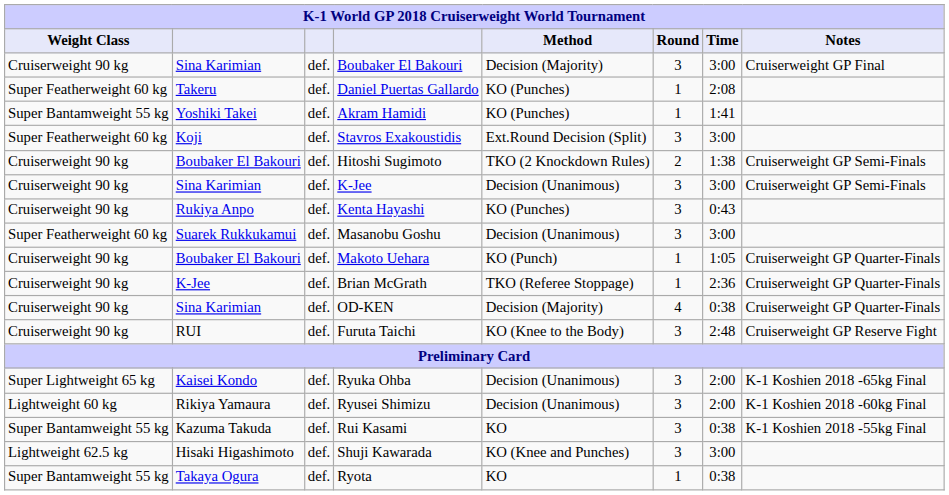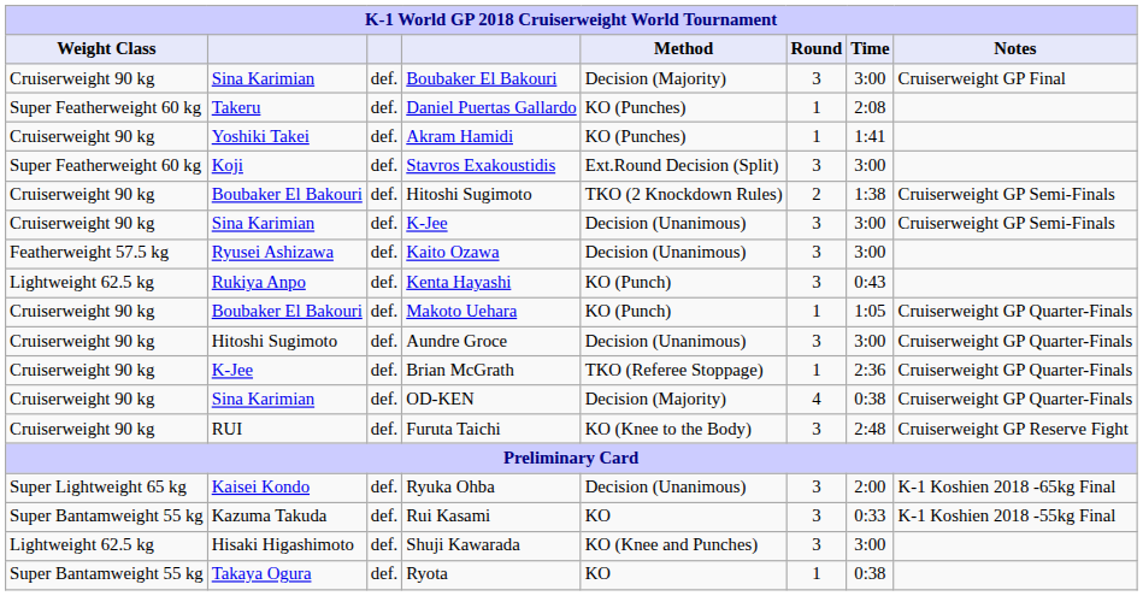 <table class="wikitable" style="font-size: 80%;">
 <tr>
 <th colspan="8" style="background-color: #ccf; color: #000080; text-align: center;"><strong>K-1 World GP 2018 Cruiserweight World Tournament</strong></th>
 </tr>
 <tr>
 <th colspan="1" style="background-color: #E6E8FA; color: #000000; text-align: center;">Weight Class</th>
 <th colspan="1" style="background-color: #E6E8FA; color: #000000; text-align: center;"></th>
 <th colspan="1" style="background-color: #E6E8FA; color: #000000; text-align: center;"></th>
 <th colspan="1" style="background-color: #E6E8FA; color: #000000; text-align: center;"></th>
 <th colspan="1" style="background-color: #E6E8FA; color: #000000; text-align: center;">Method</th>
 <th colspan="1" style="background-color: #E6E8FA; color: #000000; text-align: center;">Round</th>
 <th colspan="1" style="background-color: #E6E8FA; color: #000000; text-align: center;">Time</th>
 <th colspan="1" style="background-color: #E6E8FA; color: #000000; text-align: center;">Notes</th>
 </tr>
 <tr>
 <td>Cruiserweight 90 kg</td>
 <td> <a href='#'>Sina Karimian</a></td>
 <td align=center>def.</td>
 <td> <a href='#'>Boubaker El Bakouri</a></td>
 <td>Decision (Majority)</td>
 <td align=center>3</td>
 <td align=center>3:00</td>
 <td>Cruiserweight GP Final</td>
 </tr>
 <tr>
 <td>Super Featherweight 60 kg</td>
 <td> <a href='#'>Takeru</a></td>
 <td align=center>def.</td>
 <td> <a href='#'>Daniel Puertas Gallardo</a></td>
 <td>KO (Punches)</td>
 <td align=center>1</td>
 <td align=center>2:08</td>
 <td></td>
 </tr>
 <tr>
-<td>Super Bantamweight 55 kg</td>
+<td>Cruiserweight 90 kg</td>
 <td> <a href='#'>Yoshiki Takei</a></td>
 <td align=center>def.</td>
 <td> <a href='#'>Akram Hamidi</a></td>
 <td>KO (Punches)</td>
 <td align=center>1</td>
 <td align=center>1:41</td>
 <td></td>
 </tr>
 <tr>
 <td>Super Featherweight 60 kg</td>
 <td> <a href='#'>Koji</a></td>
 <td align=center>def.</td>
 <td> <a href='#'>Stavros Exakoustidis</a></td>
 <td>Ext.Round Decision (Split)</td>
 <td align=center>3</td>
 <td align=center>3:00</td>
 <td></td>
 </tr>
 <tr>
 <td>Cruiserweight 90 kg</td>
 <td> <a href='#'>Boubaker El Bakouri</a></td>
 <td align=center>def.</td>
 <td> Hitoshi Sugimoto</td>
 <td>TKO (2 Knockdown Rules)</td>
 <td align=center>2</td>
 <td align=center>1:38</td>
 <td>Cruiserweight GP Semi-Finals</td>
 </tr>
 <tr>
 <td>Cruiserweight 90 kg</td>
 <td> <a href='#'>Sina Karimian</a></td>
 <td align=center>def.</td>
 <td> <a href='#'>K-Jee</a></td>
 <td>Decision (Unanimous)</td>
 <td align=center>3</td>
 <td align=center>3:00</td>
 <td>Cruiserweight GP Semi-Finals</td>
 </tr>
 <tr>
-<td>Cruiserweight 90 kg</td>
+<td>Featherweight 57.5 kg</td>
+<td> <a href='#'>Ryusei Ashizawa</a></td>
+<td align=center>def.</td>
+<td> <a href='#'>Kaito Ozawa</a></td>
+<td>Decision (Unanimous)</td>
+<td align=center>3</td>
+<td align=center>3:00</td>
+<td></td>
+</tr>
+<tr>
+<td>Lightweight 62.5 kg</td>
 <td> <a href='#'>Rukiya Anpo</a></td>
 <td align=center>def.</td>
 <td> <a href='#'>Kenta Hayashi</a></td>
-<td>KO (Punches)</td>
+<td>KO (Punch)</td>
 <td align=center>3</td>
 <td align=center>0:43</td>
-<td></td>
-</tr>
-<tr>
-<td>Super Featherweight 60 kg</td>
-<td> <a href='#'>Suarek Rukkukamui</a></td>
-<td align=center>def.</td>
-<td> Masanobu Goshu</td>
-<td>Decision (Unanimous)</td>
-<td align=center>3</td>
-<td align=center>3:00</td>
 <td></td>
 </tr>
 <tr>
 <td>Cruiserweight 90 kg</td>
 <td> <a href='#'>Boubaker El Bakouri</a></td>
 <td align=center>def.</td>
 <td> <a href='#'>Makoto Uehara</a></td>
 <td>KO (Punch)</td>
 <td align=center>1</td>
 <td align=center>1:05</td>
+<td>Cruiserweight GP Quarter-Finals</td>
+</tr>
+<tr>
+<td>Cruiserweight 90 kg</td>
+<td> Hitoshi Sugimoto</td>
+<td align=center>def.</td>
+<td> Aundre Groce</td>
+<td>Decision (Unanimous)</td>
+<td align=center>3</td>
+<td align=center>3:00</td>
 <td>Cruiserweight GP Quarter-Finals</td>
 </tr>
 <tr>
 <td>Cruiserweight 90 kg</td>
 <td> <a href='#'>K-Jee</a></td>
 <td align=center>def.</td>
 <td> Brian McGrath</td>
 <td>TKO (Referee Stoppage)</td>
 <td align=center>1</td>
 <td align=center>2:36</td>
 <td>Cruiserweight GP Quarter-Finals</td>
 </tr>
 <tr>
 <td>Cruiserweight 90 kg</td>
 <td> <a href='#'>Sina Karimian</a></td>
 <td align=center>def.</td>
 <td> OD-KEN</td>
 <td>Decision (Majority)</td>
 <td align=center>4</td>
 <td align=center>0:38</td>
 <td>Cruiserweight GP Quarter-Finals</td>
 </tr>
 <tr>
 <td>Cruiserweight 90 kg</td>
 <td> RUI</td>
 <td align=center>def.</td>
 <td> Furuta Taichi</td>
 <td>KO (Knee to the Body)</td>
 <td align=center>3</td>
 <td align=center>2:48</td>
 <td>Cruiserweight GP Reserve Fight</td>
 </tr>
 <tr>
 <th colspan="8" style="background-color: #ccf; color: #000080; text-align: center;"><strong>Preliminary Card</strong></th>
 </tr>
 <tr>
 <td>Super Lightweight 65 kg</td>
 <td> <a href='#'>Kaisei Kondo</a></td>
 <td align=center>def.</td>
 <td> Ryuka Ohba</td>
 <td>Decision (Unanimous)</td>
 <td align=center>3</td>
 <td align=center>2:00</td>
 <td>K-1 Koshien 2018 -65kg Final</td>
 </tr>
 <tr>
-<td>Lightweight 60 kg</td>
-<td> Rikiya Yamaura</td>
-<td align=center>def.</td>
-<td> Ryusei Shimizu</td>
-<td>Decision (Unanimous)</td>
-<td align=center>3</td>
-<td align=center>2:00</td>
-<td>K-1 Koshien 2018 -60kg Final</td>
-</tr>
-<tr>
 <td>Super Bantamweight 55 kg</td>
 <td> Kazuma Takuda</td>
 <td align=center>def.</td>
 <td> Rui Kasami</td>
 <td>KO</td>
 <td align=center>3</td>
-<td align=center>0:38</td>
+<td align=center>0:33</td>
 <td>K-1 Koshien 2018 -55kg Final</td>
 </tr>
 <tr>
 <td>Lightweight 62.5 kg</td>
 <td> Hisaki Higashimoto</td>
 <td align=center>def.</td>
 <td> Shuji Kawarada</td>
 <td>KO (Knee and Punches)</td>
 <td align=center>3</td>
 <td align=center>3:00</td>
 <td></td>
 </tr>
 <tr>
 <td>Super Bantamweight 55 kg</td>
 <td> <a href='#'>Takaya Ogura</a></td>
 <td align=center>def.</td>
 <td> Ryota</td>
 <td>KO</td>
 <td align=center>1</td>
 <td align=center>0:38</td>
 <td></td>
 </tr>
 </table>
